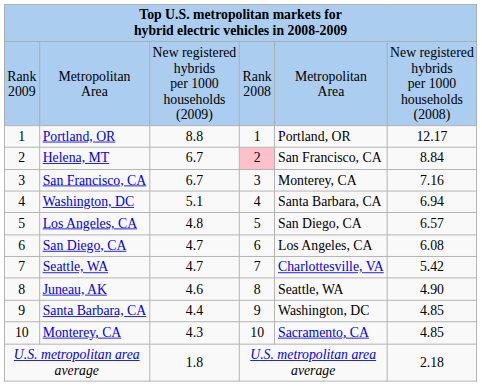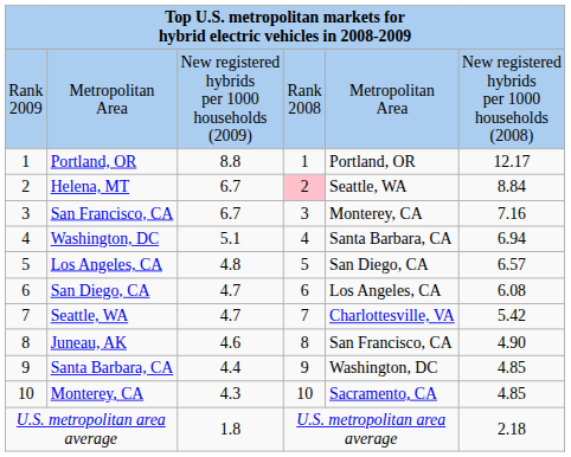 <table class="wikitable" style="margin: 1em auto 1em auto">
 <tr>
 <th colspan="6" style="text-align:center; background:#abcdef;">Top U.S. metropolitan markets for<br>hybrid electric vehicles in 2008-2009</th>
 </tr>
 <tr style="text-align:center; background:#abcdef;">
 <td>Rank<br>2009</td>
 <td style="background:#ABCDEF;">Metropolitan<br>Area</td>
 <td style="background:#ABCDEF;">New registered<br> hybrids<br> per 1000<br> households<br>(2009)</td>
 <td style="background:#ABCDEF;">Rank<br>2008</td>
 <td style="background:#ABCDEF;">Metropolitan<br>Area</td>
 <td style="background:#ABCDEF;">New registered<br> hybrids<br>per 1000<br> households<br>(2008)</td>
 </tr>
 <tr style="text-align:center;">
 <td>1</td>
 <td align=left><a href='#'>Portland, OR</a></td>
 <td>8.8</td>
 <td>1</td>
 <td align=left>Portland, OR</td>
 <td>12.17</td>
 </tr>
 <tr style="text-align:center;">
 <td>2</td>
 <td align=left><a href='#'>Helena, MT</a></td>
 <td>6.7</td>
 <td style="background: pink;">2</td>
-<td align=left>San Francisco, CA</td>
+<td align=left>Seattle, WA</td>
 <td>8.84</td>
 </tr>
 <tr style="text-align:center;">
 <td>3</td>
 <td align=left><a href='#'>San Francisco, CA</a></td>
 <td>6.7</td>
 <td>3</td>
 <td align=left>Monterey, CA</td>
 <td>7.16</td>
 </tr>
 <tr style="text-align:center;">
 <td>4</td>
 <td align=left><a href='#'>Washington, DC</a></td>
 <td>5.1</td>
 <td>4</td>
 <td align=left>Santa Barbara, CA</td>
 <td>6.94</td>
 </tr>
 <tr style="text-align:center;">
 <td>5</td>
 <td align=left><a href='#'>Los Angeles, CA</a></td>
 <td>4.8</td>
 <td>5</td>
 <td align=left>San Diego, CA</td>
 <td>6.57</td>
 </tr>
 <tr style="text-align:center;">
 <td>6</td>
 <td align=left><a href='#'>San Diego, CA</a></td>
 <td>4.7</td>
 <td>6</td>
 <td align=left>Los Angeles, CA</td>
 <td>6.08</td>
 </tr>
 <tr style="text-align:center;">
 <td>7</td>
 <td align=left><a href='#'>Seattle, WA</a></td>
 <td>4.7</td>
 <td>7</td>
 <td align=left><a href='#'>Charlottesville, VA</a></td>
 <td>5.42</td>
 </tr>
 <tr style="text-align:center;">
 <td>8</td>
 <td align=left><a href='#'>Juneau, AK</a></td>
 <td>4.6</td>
 <td>8</td>
-<td align=left>Seattle, WA</td>
+<td align=left>San Francisco, CA</td>
 <td>4.90</td>
 </tr>
 <tr style="text-align:center;">
 <td>9</td>
 <td align=left><a href='#'>Santa Barbara, CA</a></td>
 <td>4.4</td>
 <td>9</td>
 <td align=left>Washington, DC</td>
 <td>4.85</td>
 </tr>
 <tr style="text-align:center;">
 <td>10</td>
 <td align=left><a href='#'>Monterey, CA</a></td>
 <td>4.3</td>
 <td>10</td>
 <td align=left><a href='#'>Sacramento, CA</a></td>
 <td>4.85</td>
 </tr>
 <tr style="text-align:center;">
 <td colspan="2"><em><a href='#'>U.S. metropolitan area</a><br>average</em></td>
 <td>1.8</td>
 <td colspan="2"><em><a href='#'>U.S. metropolitan area</a><br>average</em></td>
 <td>2.18</td>
 </tr>
 </table>
